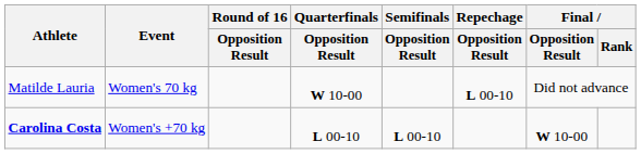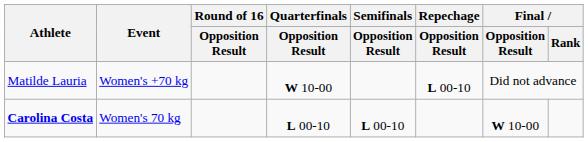 <table class="wikitable" style="font-size:90%">
 <tr>
 <th rowspan="2">Athlete</th>
 <th rowspan="2">Event</th>
 <th>Round of 16</th>
 <th>Quarterfinals</th>
 <th>Semifinals</th>
 <th>Repechage</th>
 <th colspan=2>Final / </th>
 </tr>
 <tr style="font-size:95%">
 <th>Opposition<br>Result</th>
 <th>Opposition<br>Result</th>
 <th>Opposition<br>Result</th>
 <th>Opposition<br>Result</th>
 <th>Opposition<br>Result</th>
 <th>Rank</th>
 </tr>
 <tr align=center>
 <td align=left><a href='#'>Matilde Lauria</a></td>
-<td align=left><a href='#'>Women's 70 kg</a></td>
+<td align=left><a href='#'>Women's +70 kg</a></td>
 <td></td>
 <td><br><strong>W</strong> 10-00</td>
 <td></td>
 <td><br><strong>L</strong> 00-10</td>
 <td colspan=2>Did not advance</td>
 </tr>
 <tr align=center>
 <td align=left><strong><a href='#'>Carolina Costa</a></strong></td>
-<td align=left><a href='#'>Women's +70 kg</a></td>
+<td align=left><a href='#'>Women's 70 kg</a></td>
 <td></td>
 <td><br><strong>L</strong> 00-10</td>
 <td><br><strong>L</strong> 00-10</td>
 <td></td>
 <td><br><strong>W</strong> 10-00</td>
 <td></td>
 </tr>
 </table>
